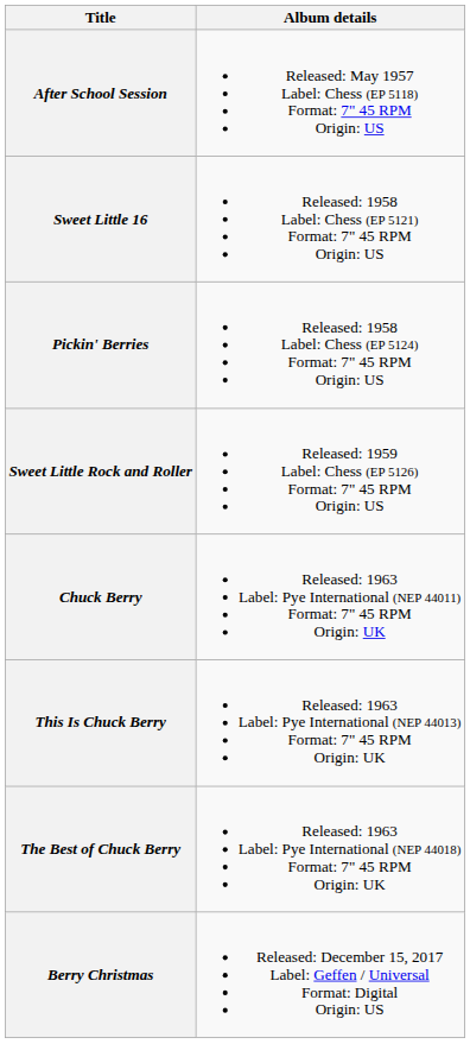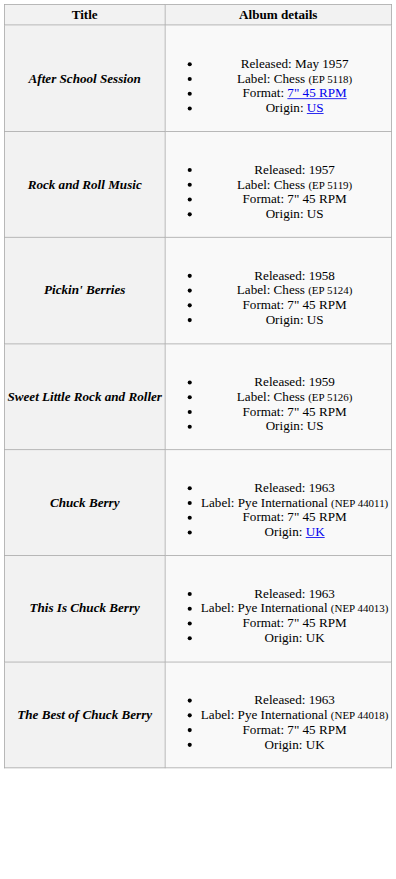 <table class="wikitable plainrowheaders" style="text-align:center;">
 <tr>
 <th scope="col">Title</th>
 <th scope="col">Album details</th>
 </tr>
 <tr>
 <th scope="row"><em>After School Session</em></th>
 <td><br><ul><li>Released: May 1957</li><li>Label: Chess <small>(EP 5118)</small></li><li>Format: <a href='#'>7" 45 RPM</a></li><li>Origin: <a href='#'>US</a></li></ul></td>
 </tr>
 <tr>
-<th scope="row"><em>Sweet Little 16</em></th>
-<td><br><ul><li>Released: 1958</li><li>Label: Chess <small>(EP 5121)</small></li><li>Format: 7" 45 RPM</li><li>Origin: US</li></ul></td>
+<th scope="row"><em>Rock and Roll Music</em></th>
+<td><br><ul><li>Released: 1957</li><li>Label: Chess <small>(EP 5119)</small></li><li>Format: 7" 45 RPM</li><li>Origin: US</li></ul></td>
 </tr>
 <tr>
 <th scope="row"><em>Pickin' Berries</em></th>
 <td><br><ul><li>Released: 1958</li><li>Label: Chess <small>(EP 5124)</small></li><li>Format: 7" 45 RPM</li><li>Origin: US</li></ul></td>
 </tr>
 <tr>
 <th scope="row"><em>Sweet Little Rock and Roller</em></th>
 <td><br><ul><li>Released: 1959</li><li>Label: Chess <small>(EP 5126)</small></li><li>Format: 7" 45 RPM</li><li>Origin: US</li></ul></td>
 </tr>
 <tr>
 <th scope="row"><em>Chuck Berry</em></th>
 <td><br><ul><li>Released: 1963</li><li>Label: Pye International <small>(NEP 44011)</small></li><li>Format: 7" 45 RPM</li><li>Origin: <a href='#'>UK</a></li></ul></td>
 </tr>
 <tr>
 <th scope="row"><em>This Is Chuck Berry</em></th>
 <td><br><ul><li>Released: 1963</li><li>Label: Pye International <small>(NEP 44013)</small></li><li>Format: 7" 45 RPM</li><li>Origin: UK</li></ul></td>
 </tr>
 <tr>
 <th scope="row"><em>The Best of Chuck Berry</em></th>
 <td><br><ul><li>Released: 1963</li><li>Label: Pye International <small>(NEP 44018)</small></li><li>Format: 7" 45 RPM</li><li>Origin: UK</li></ul></td>
 </tr>
-<tr>
-<th scope="row"><em>Berry Christmas</em></th>
-<td><br><ul><li>Released: December 15, 2017</li><li>Label: <a href='#'>Geffen</a> / <a href='#'>Universal</a></li><li>Format: Digital</li><li>Origin: US</li></ul></td>
-</tr>
 </table>
